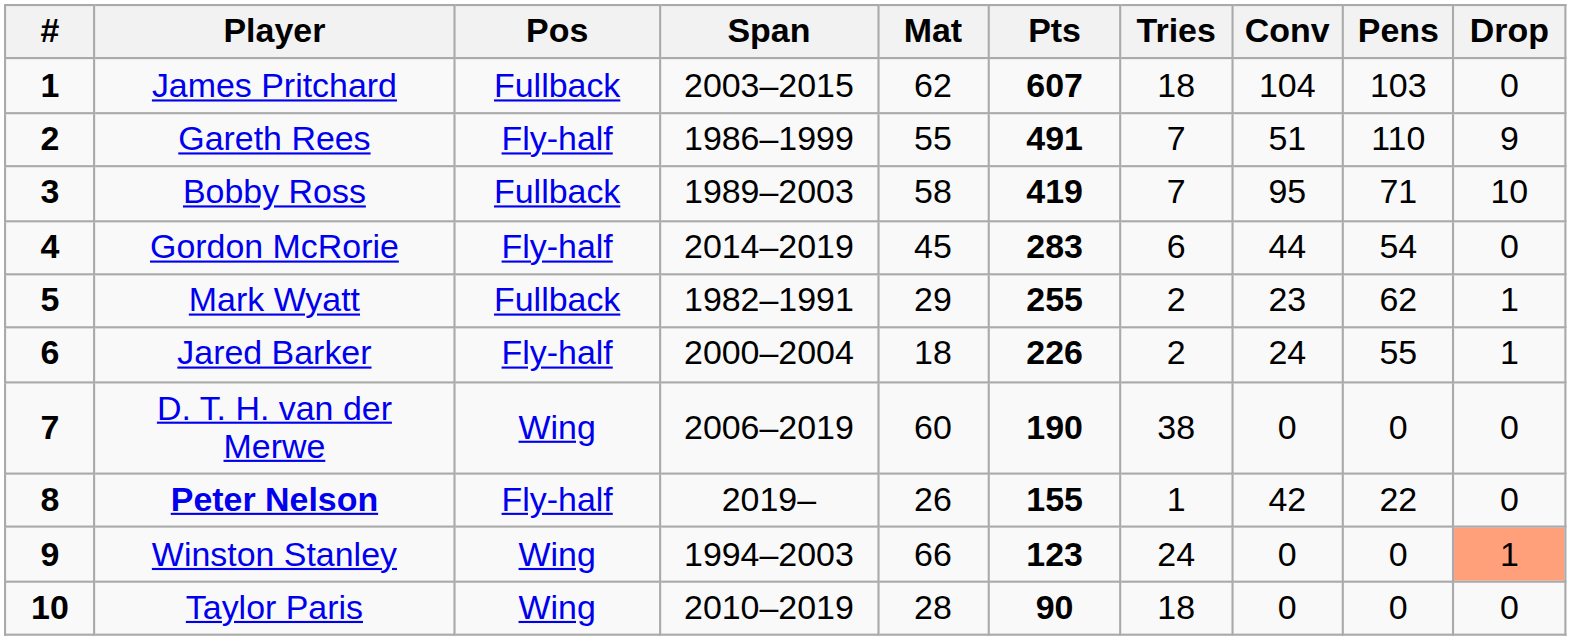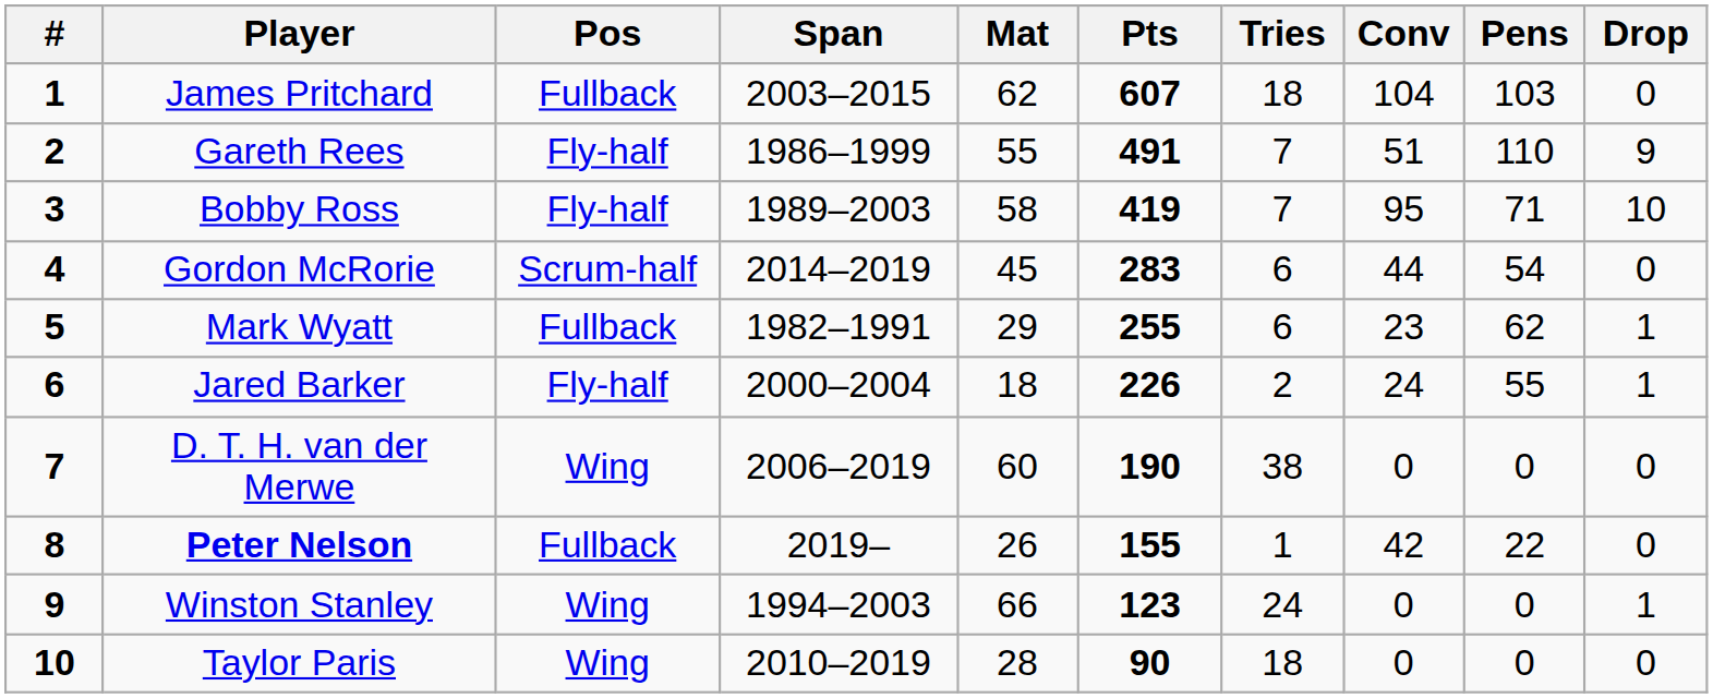 <table class="wikitable" style="font-size:100%; text-align:center;">
 <tr>
 <th style="width:35px;">#</th>
 <th style="width:162px;">Player</th>
 <th style="width:90px;">Pos</th>
 <th style="width:95px;">Span</th>
 <th style="width:45px;">Mat</th>
 <th style="width:55px;">Pts</th>
 <th style="width:45px;">Tries</th>
 <th style="width:45px;">Conv</th>
 <th style="width:45px;">Pens</th>
 <th style="width:45px;">Drop</th>
 </tr>
 <tr>
 <td><strong>1</strong></td>
 <td><a href='#'>James Pritchard</a></td>
 <td><a href='#'>Fullback</a></td>
 <td>2003–2015</td>
 <td>62</td>
 <td><strong>607</strong></td>
 <td>18</td>
 <td>104</td>
 <td>103</td>
 <td>0</td>
 </tr>
 <tr>
 <td><strong>2</strong></td>
 <td><a href='#'>Gareth Rees</a></td>
 <td><a href='#'>Fly-half</a></td>
 <td>1986–1999</td>
 <td>55</td>
 <td><strong>491</strong></td>
 <td>7</td>
 <td>51</td>
 <td>110</td>
 <td>9</td>
 </tr>
 <tr>
 <td><strong>3</strong></td>
 <td><a href='#'>Bobby Ross</a></td>
-<td><a href='#'>Fullback</a></td>
+<td><a href='#'>Fly-half</a></td>
 <td>1989–2003</td>
 <td>58</td>
 <td><strong>419</strong></td>
 <td>7</td>
 <td>95</td>
 <td>71</td>
 <td>10</td>
 </tr>
 <tr>
 <td><strong>4</strong></td>
 <td><a href='#'>Gordon McRorie</a></td>
-<td><a href='#'>Fly-half</a></td>
+<td><a href='#'>Scrum-half</a></td>
 <td>2014–2019</td>
 <td>45</td>
 <td><strong>283</strong></td>
 <td>6</td>
 <td>44</td>
 <td>54</td>
 <td>0</td>
 </tr>
 <tr>
 <td><strong>5</strong></td>
 <td><a href='#'>Mark Wyatt</a></td>
 <td><a href='#'>Fullback</a></td>
 <td>1982–1991</td>
 <td>29</td>
 <td><strong>255</strong></td>
-<td>2</td>
+<td>6</td>
 <td>23</td>
 <td>62</td>
 <td>1</td>
 </tr>
 <tr>
 <td><strong>6</strong></td>
 <td><a href='#'>Jared Barker</a></td>
 <td><a href='#'>Fly-half</a></td>
 <td>2000–2004</td>
 <td>18</td>
 <td><strong>226</strong></td>
 <td>2</td>
 <td>24</td>
 <td>55</td>
 <td>1</td>
 </tr>
 <tr>
 <td><strong>7</strong></td>
 <td><a href='#'>D. T. H. van der Merwe</a></td>
 <td><a href='#'>Wing</a></td>
 <td>2006–2019</td>
 <td>60</td>
 <td><strong>190</strong></td>
 <td>38</td>
 <td>0</td>
 <td>0</td>
 <td>0</td>
 </tr>
 <tr>
 <td><strong>8</strong></td>
 <td><strong><a href='#'>Peter Nelson</a></strong></td>
-<td><a href='#'>Fly-half</a></td>
+<td><a href='#'>Fullback</a></td>
 <td>2019–</td>
 <td>26</td>
 <td><strong>155</strong></td>
 <td>1</td>
 <td>42</td>
 <td>22</td>
 <td>0</td>
 </tr>
 <tr>
 <td><strong>9</strong></td>
 <td><a href='#'>Winston Stanley</a></td>
 <td><a href='#'>Wing</a></td>
 <td>1994–2003</td>
 <td>66</td>
 <td><strong>123</strong></td>
 <td>24</td>
 <td>0</td>
 <td>0</td>
-<td style="background: lightsalmon;">1</td>
+<td>1</td>
 </tr>
 <tr>
 <td><strong>10</strong></td>
 <td><a href='#'>Taylor Paris</a></td>
 <td><a href='#'>Wing</a></td>
 <td>2010–2019</td>
 <td>28</td>
 <td><strong>90</strong></td>
 <td>18</td>
 <td>0</td>
 <td>0</td>
 <td>0</td>
 </tr>
 </table>
